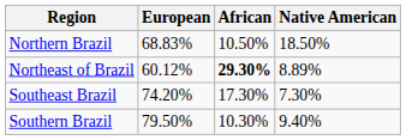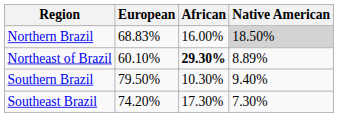 <table class="wikitable">
 <tr>
 <th><strong>Region</strong></th>
 <th><strong>European</strong></th>
 <th><strong>African</strong></th>
 <th><strong>Native American</strong></th>
 </tr>
 <tr>
 <td><a href='#'>Northern Brazil</a></td>
 <td>68.83%</td>
-<td>10.50%</td>
-<td>18.50%</td>
+<td>16.00%</td>
+<td style="background: lightgrey;">18.50%</td>
 </tr>
 <tr>
 <td><a href='#'>Northeast of Brazil</a></td>
-<td>60.12%</td>
+<td>60.10%</td>
 <td><strong>29.30%</strong></td>
 <td>8.89%</td>
+</tr>
+<tr>
+<td><a href='#'>Southern Brazil</a></td>
+<td>79.50%</td>
+<td>10.30%</td>
+<td>9.40%</td>
 </tr>
 <tr>
 <td><a href='#'>Southeast Brazil</a></td>
 <td>74.20%</td>
 <td>17.30%</td>
 <td>7.30%</td>
 </tr>
-<tr>
-<td><a href='#'>Southern Brazil</a></td>
-<td>79.50%</td>
-<td>10.30%</td>
-<td>9.40%</td>
-</tr>
 </table>
